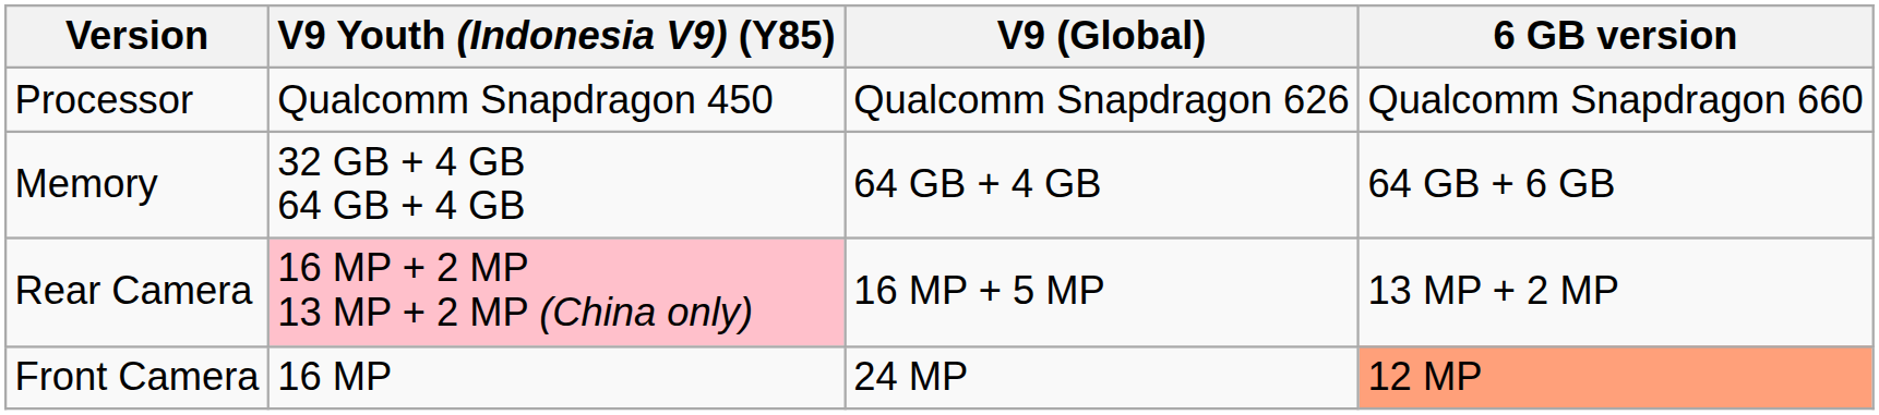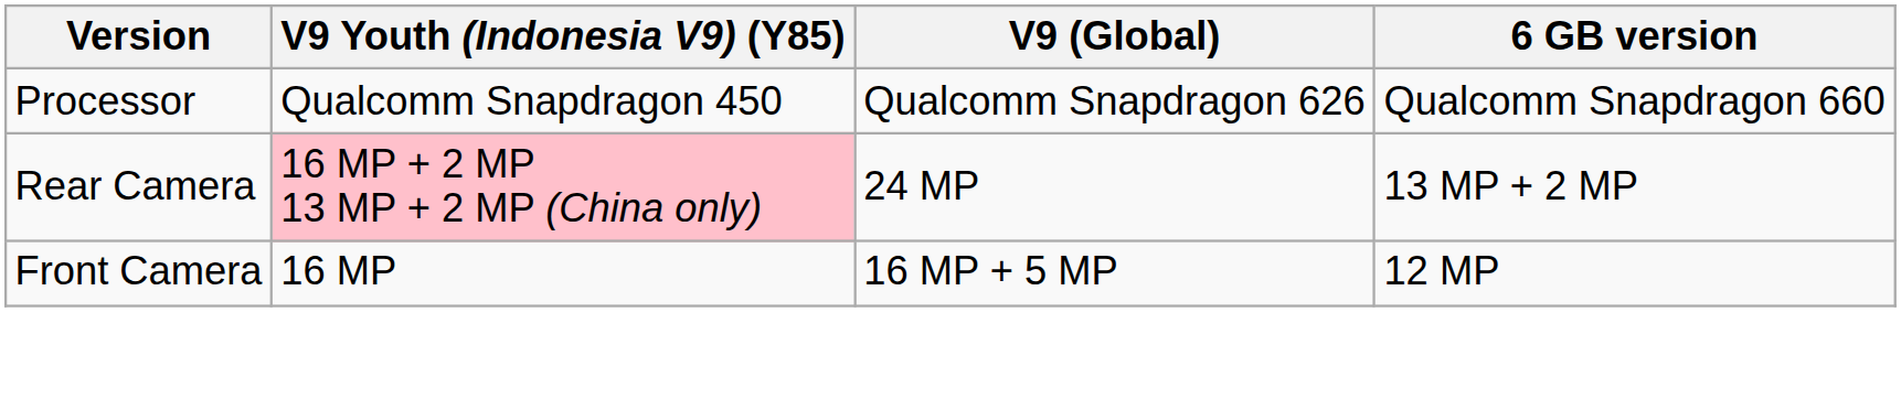 <table class="wikitable">
 <tr>
 <th>Version</th>
 <th>V9 Youth <em>(Indonesia V9)</em> (Y85)</th>
 <th>V9 (Global)</th>
 <th>6 GB version</th>
 </tr>
 <tr>
 <td>Processor</td>
 <td>Qualcomm Snapdragon 450</td>
 <td>Qualcomm Snapdragon 626</td>
 <td>Qualcomm Snapdragon 660</td>
 </tr>
 <tr>
-<td>Memory</td>
-<td>32 GB + 4 GB <br> 64 GB + 4 GB</td>
-<td>64 GB + 4 GB</td>
-<td>64 GB + 6 GB</td>
-</tr>
-<tr>
 <td>Rear Camera</td>
 <td style="background: pink;">16 MP + 2 MP <br> 13 MP + 2 MP <em>(China only)</em></td>
-<td>16 MP + 5 MP</td>
+<td>24 MP</td>
 <td>13 MP + 2 MP</td>
 </tr>
 <tr>
 <td>Front Camera</td>
 <td>16 MP</td>
-<td>24 MP</td>
-<td style="background: lightsalmon;">12 MP</td>
+<td>16 MP + 5 MP</td>
+<td>12 MP</td>
 </tr>
 </table>
